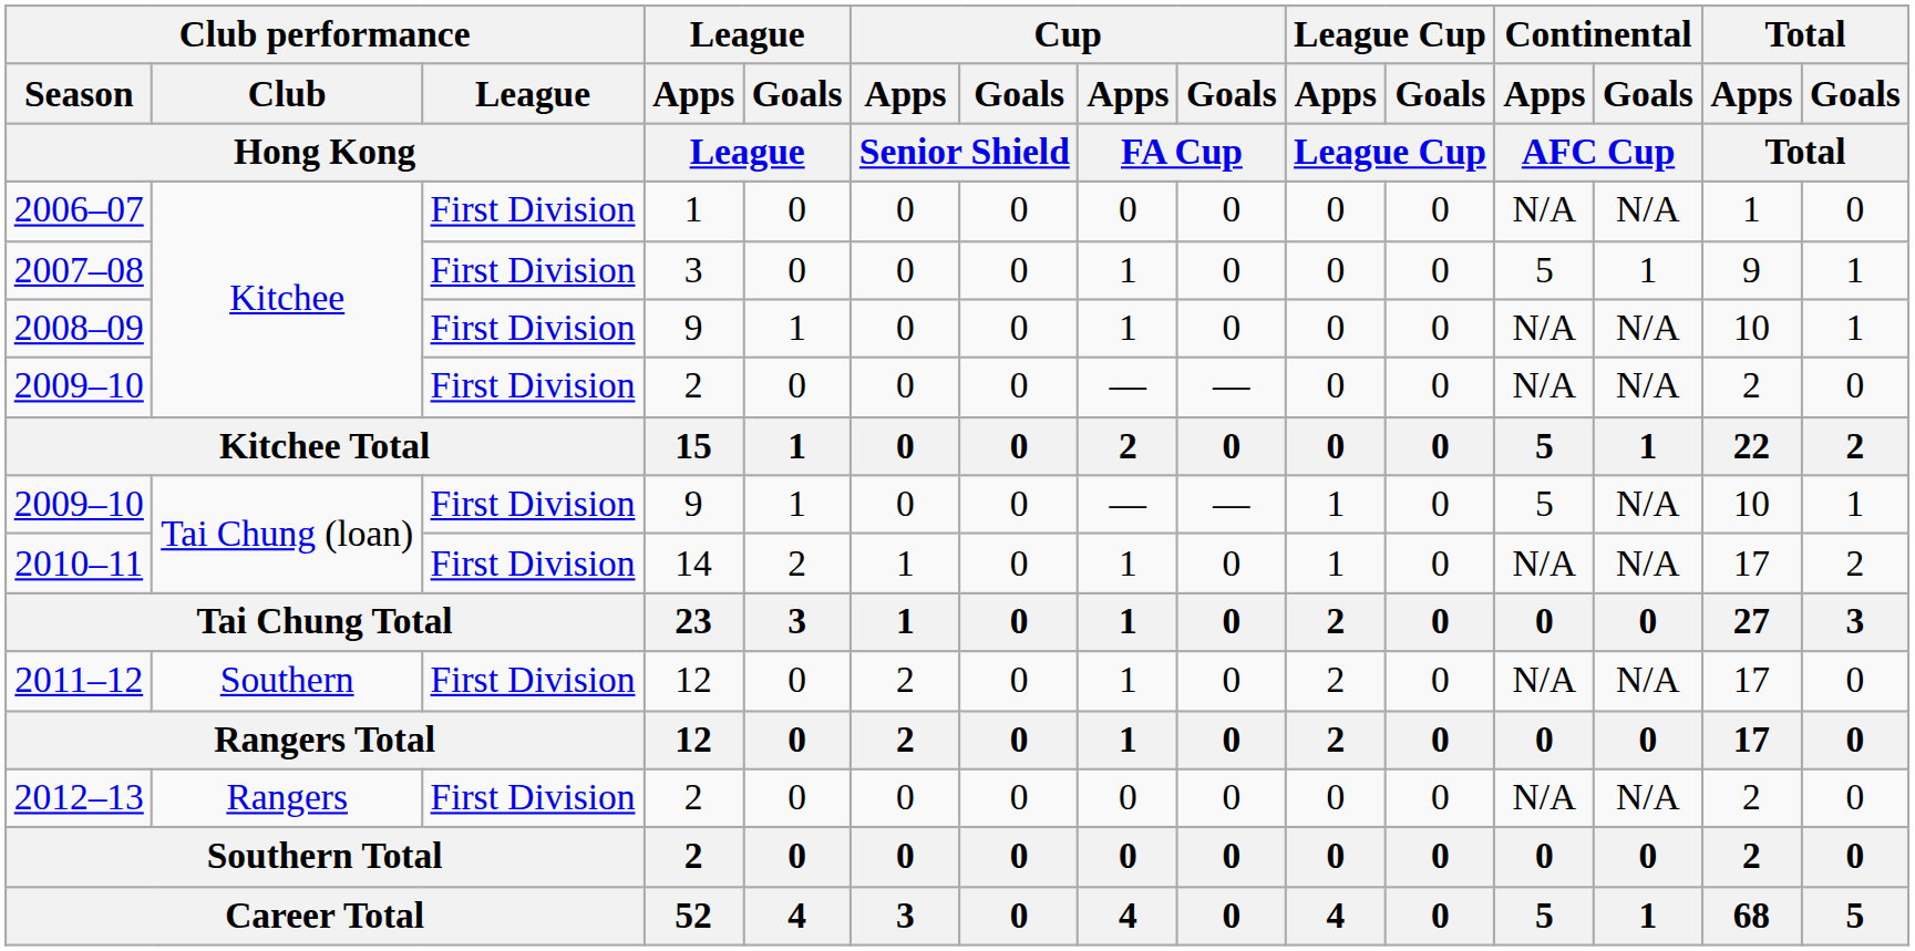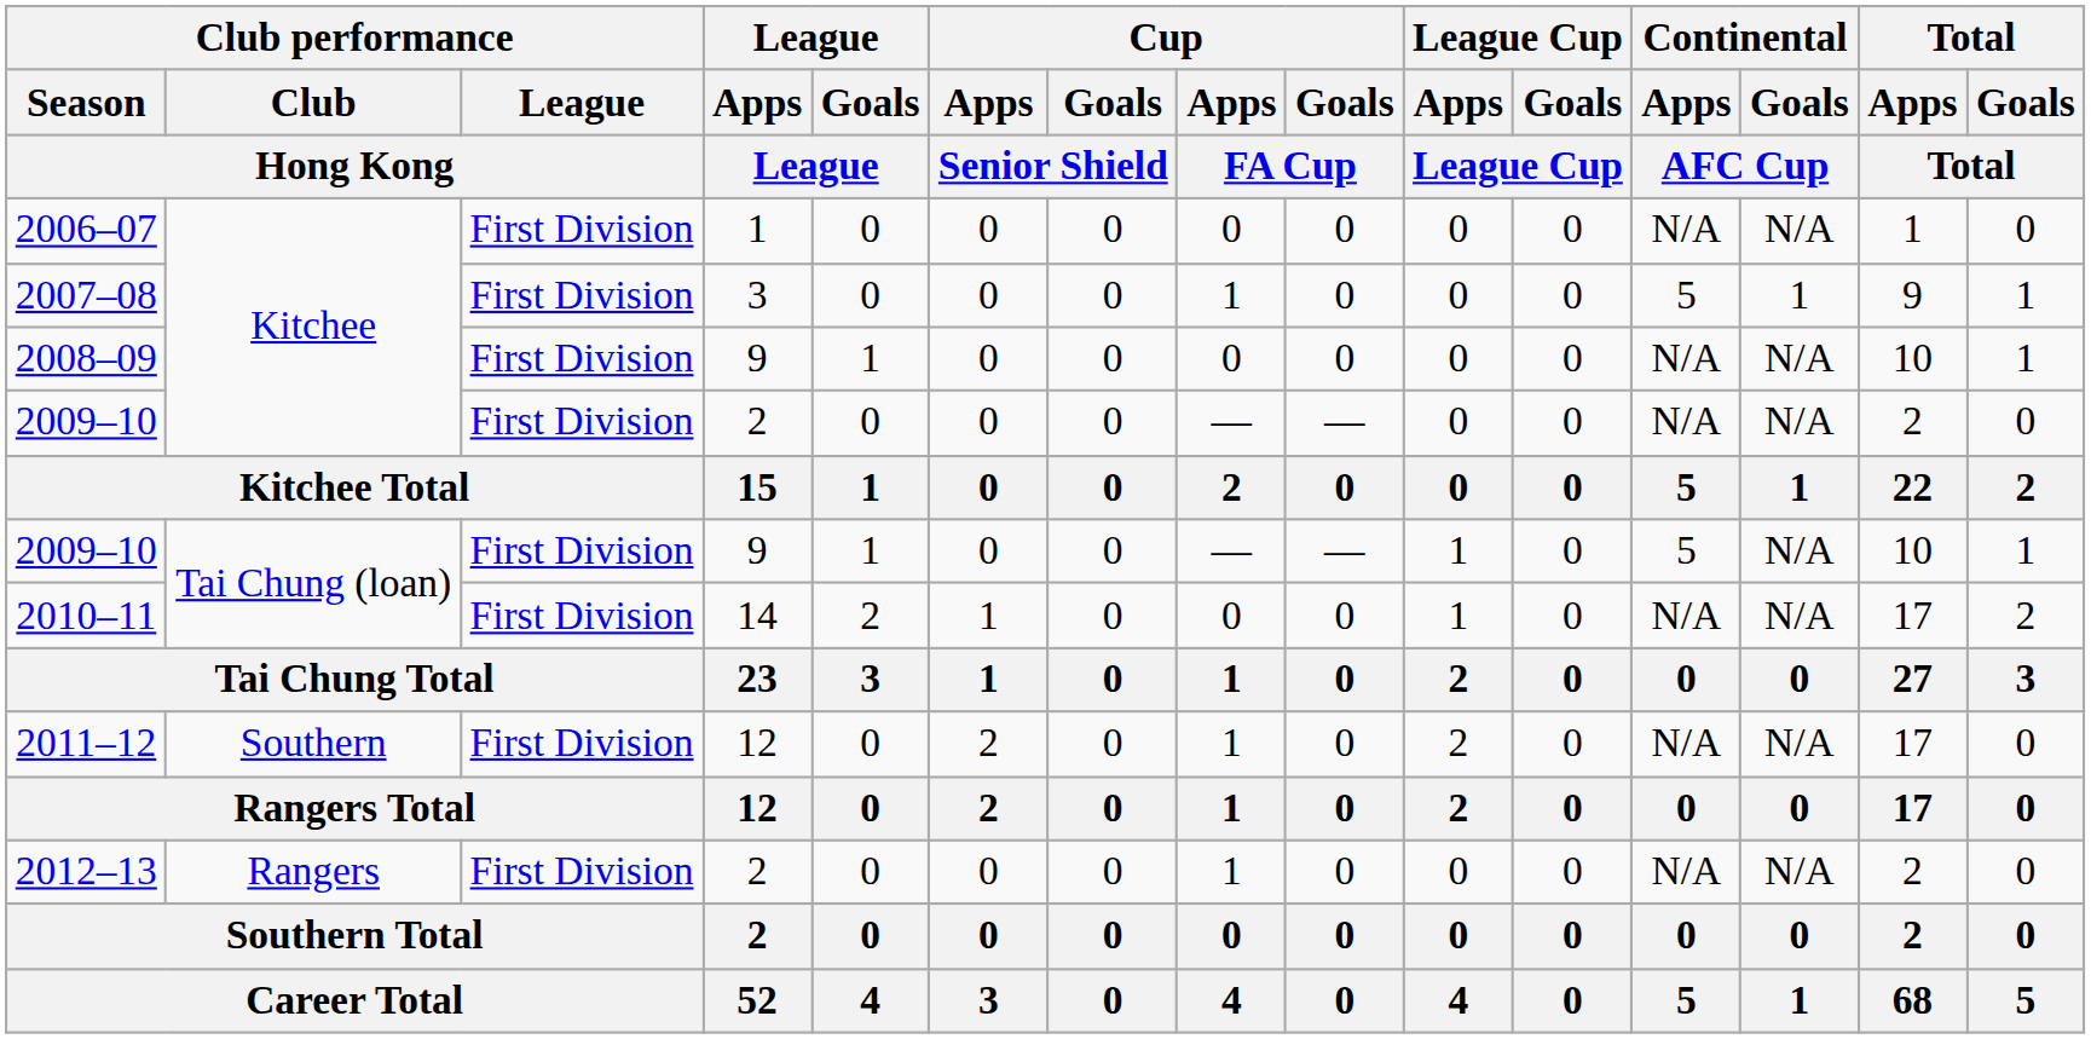 <table class="wikitable" style="text-align: center;">
 <tr>
 <th colspan="3">Club performance</th>
 <th colspan="2">League</th>
 <th colspan="4">Cup</th>
 <th colspan="2">League Cup</th>
 <th colspan="2">Continental</th>
 <th colspan="2">Total</th>
 </tr>
 <tr>
 <th>Season</th>
 <th>Club</th>
 <th>League</th>
 <th>Apps</th>
 <th>Goals</th>
 <th>Apps</th>
 <th>Goals</th>
 <th>Apps</th>
 <th>Goals</th>
 <th>Apps</th>
 <th>Goals</th>
 <th>Apps</th>
 <th>Goals</th>
 <th>Apps</th>
 <th>Goals</th>
 </tr>
 <tr>
 <th colspan="3">Hong Kong</th>
 <th colspan="2"><a href='#'>League</a></th>
 <th colspan="2"><a href='#'>Senior Shield</a></th>
 <th colspan="2"><a href='#'>FA Cup</a></th>
 <th colspan="2"><a href='#'>League Cup</a></th>
 <th colspan="2"><a href='#'>AFC Cup</a></th>
 <th colspan="2">Total</th>
 </tr>
 <tr>
 <td><a href='#'>2006–07</a></td>
 <td rowspan="4"><a href='#'>Kitchee</a></td>
 <td><a href='#'>First Division</a></td>
 <td>1</td>
 <td>0</td>
 <td>0</td>
 <td>0</td>
 <td>0</td>
 <td>0</td>
 <td>0</td>
 <td>0</td>
 <td>N/A</td>
 <td>N/A</td>
 <td>1</td>
 <td>0</td>
 </tr>
 <tr>
 <td><a href='#'>2007–08</a></td>
 <td><a href='#'>First Division</a></td>
 <td>3</td>
 <td>0</td>
 <td>0</td>
 <td>0</td>
 <td>1</td>
 <td>0</td>
 <td>0</td>
 <td>0</td>
 <td>5</td>
 <td>1</td>
 <td>9</td>
 <td>1</td>
 </tr>
 <tr>
 <td><a href='#'>2008–09</a></td>
 <td><a href='#'>First Division</a></td>
 <td>9</td>
 <td>1</td>
 <td>0</td>
 <td>0</td>
-<td>1</td>
+<td>0</td>
 <td>0</td>
 <td>0</td>
 <td>0</td>
 <td>N/A</td>
 <td>N/A</td>
 <td>10</td>
 <td>1</td>
 </tr>
 <tr>
 <td><a href='#'>2009–10</a></td>
 <td><a href='#'>First Division</a></td>
 <td>2</td>
 <td>0</td>
 <td>0</td>
 <td>0</td>
 <td>—</td>
 <td>—</td>
 <td>0</td>
 <td>0</td>
 <td>N/A</td>
 <td>N/A</td>
 <td>2</td>
 <td>0</td>
 </tr>
 <tr>
 <th colspan="3">Kitchee Total</th>
 <th>15</th>
 <th>1</th>
 <th>0</th>
 <th>0</th>
 <th>2</th>
 <th>0</th>
 <th>0</th>
 <th>0</th>
 <th>5</th>
 <th>1</th>
 <th>22</th>
 <th>2</th>
 </tr>
 <tr>
 <td><a href='#'>2009–10</a></td>
 <td rowspan="2"><a href='#'>Tai Chung</a> (loan)</td>
 <td><a href='#'>First Division</a></td>
 <td>9</td>
 <td>1</td>
 <td>0</td>
 <td>0</td>
 <td>—</td>
 <td>—</td>
 <td>1</td>
 <td>0</td>
 <td>5</td>
 <td>N/A</td>
 <td>10</td>
 <td>1</td>
 </tr>
 <tr>
 <td><a href='#'>2010–11</a></td>
 <td><a href='#'>First Division</a></td>
 <td>14</td>
 <td>2</td>
 <td>1</td>
 <td>0</td>
-<td>1</td>
+<td>0</td>
 <td>0</td>
 <td>1</td>
 <td>0</td>
 <td>N/A</td>
 <td>N/A</td>
 <td>17</td>
 <td>2</td>
 </tr>
 <tr>
 <th colspan="3">Tai Chung Total</th>
 <th>23</th>
 <th>3</th>
 <th>1</th>
 <th>0</th>
 <th>1</th>
 <th>0</th>
 <th>2</th>
 <th>0</th>
 <th>0</th>
 <th>0</th>
 <th>27</th>
 <th>3</th>
 </tr>
 <tr>
 <td><a href='#'>2011–12</a></td>
 <td rowspan="1"><a href='#'>Southern</a></td>
 <td><a href='#'>First Division</a></td>
 <td>12</td>
 <td>0</td>
 <td>2</td>
 <td>0</td>
 <td>1</td>
 <td>0</td>
 <td>2</td>
 <td>0</td>
 <td>N/A</td>
 <td>N/A</td>
 <td>17</td>
 <td>0</td>
 </tr>
 <tr>
 <th colspan="3">Rangers Total</th>
 <th>12</th>
 <th>0</th>
 <th>2</th>
 <th>0</th>
 <th>1</th>
 <th>0</th>
 <th>2</th>
 <th>0</th>
 <th>0</th>
 <th>0</th>
 <th>17</th>
 <th>0</th>
 </tr>
 <tr>
 <td><a href='#'>2012–13</a></td>
 <td rowspan="1"><a href='#'>Rangers</a></td>
 <td><a href='#'>First Division</a></td>
 <td>2</td>
 <td>0</td>
 <td>0</td>
 <td>0</td>
-<td>0</td>
+<td>1</td>
 <td>0</td>
 <td>0</td>
 <td>0</td>
 <td>N/A</td>
 <td>N/A</td>
 <td>2</td>
 <td>0</td>
 </tr>
 <tr>
 <th colspan="3">Southern Total</th>
 <th>2</th>
 <th>0</th>
 <th>0</th>
 <th>0</th>
 <th>0</th>
 <th>0</th>
 <th>0</th>
 <th>0</th>
 <th>0</th>
 <th>0</th>
 <th>2</th>
 <th>0</th>
 </tr>
 <tr>
 <th colspan="3">Career Total</th>
 <th>52</th>
 <th>4</th>
 <th>3</th>
 <th>0</th>
 <th>4</th>
 <th>0</th>
 <th>4</th>
 <th>0</th>
 <th>5</th>
 <th>1</th>
 <th>68</th>
 <th>5</th>
 </tr>
 </table>
